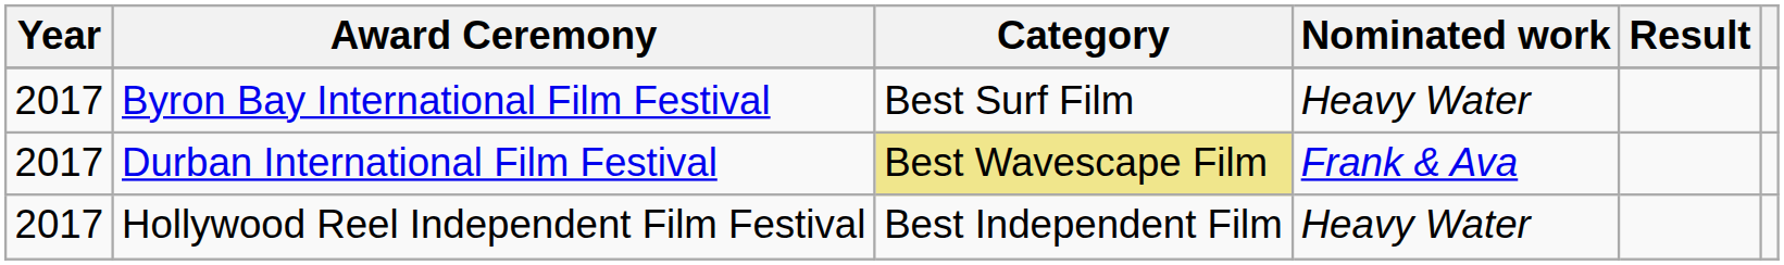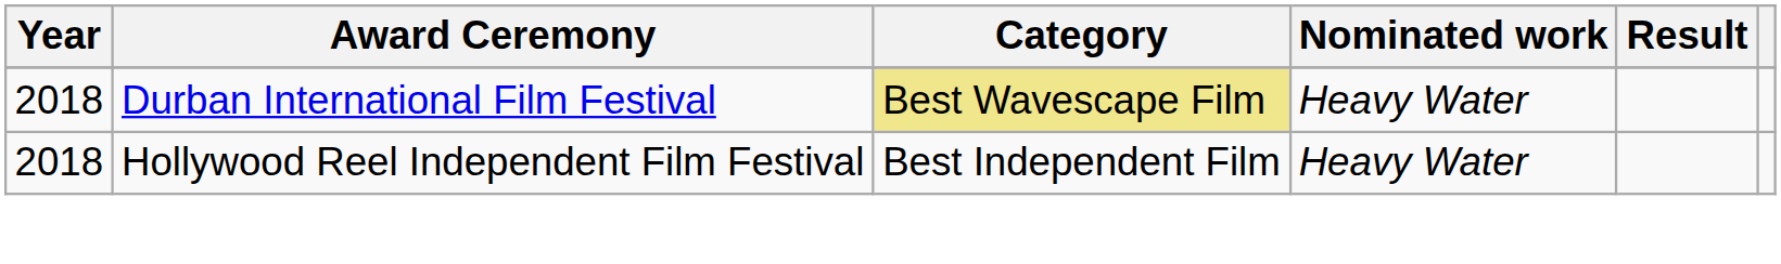 <table class="wikitable">
 <tr>
 <th>Year</th>
 <th>Award Ceremony</th>
 <th>Category</th>
 <th>Nominated work</th>
 <th>Result</th>
 <th></th>
 </tr>
 <tr>
 </tr>
 <tr>
-<td>2017</td>
-<td><a href='#'>Byron Bay International Film Festival</a></td>
-<td>Best Surf Film</td>
+<td>2018</td>
+<td><a href='#'>Durban International Film Festival</a></td>
+<td style="background: khaki;">Best Wavescape Film</td>
 <td><em>Heavy Water</em></td>
 <td></td>
 <td></td>
 </tr>
 <tr>
-<td>2017</td>
-<td><a href='#'>Durban International Film Festival</a></td>
-<td style="background: khaki;">Best Wavescape Film</td>
-<td><em><a href='#'>Frank & Ava</a></em></td>
-<td></td>
-<td></td>
-</tr>
-<tr>
-<td>2017</td>
+<td>2018</td>
 <td>Hollywood Reel Independent Film Festival</td>
 <td>Best Independent Film</td>
 <td><em>Heavy Water</em></td>
 <td></td>
 <td></td>
 </tr>
 </table>
